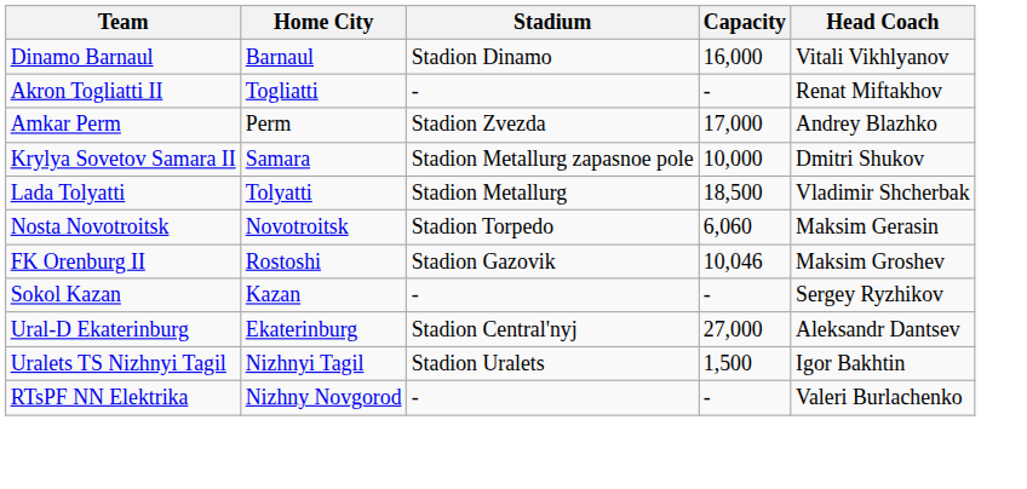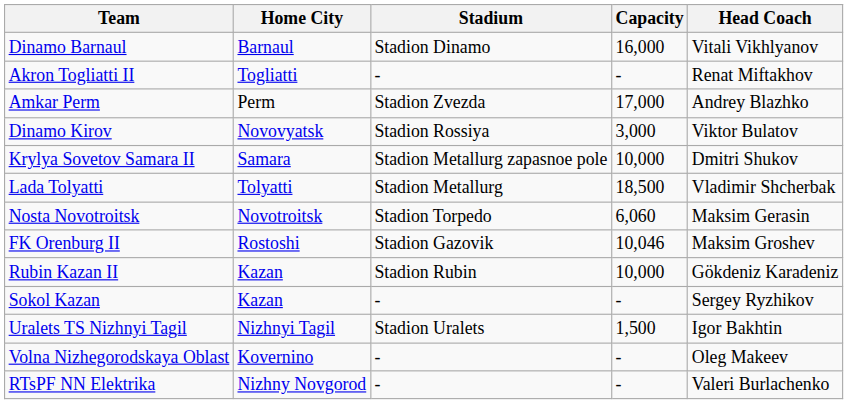 <table class="wikitable sortable">
 <tr>
 <th>Team</th>
 <th>Home City</th>
 <th>Stadium</th>
 <th>Capacity</th>
 <th>Head Coach</th>
 </tr>
 <tr>
 <td><a href='#'>Dinamo Barnaul</a></td>
 <td><a href='#'>Barnaul</a></td>
 <td>Stadion Dinamo</td>
 <td>16,000</td>
 <td> Vitali Vikhlyanov</td>
 </tr>
 <tr>
 <td><a href='#'>Akron Togliatti II</a></td>
 <td><a href='#'>Togliatti</a></td>
 <td>-</td>
 <td>-</td>
 <td> Renat Miftakhov</td>
 </tr>
 <tr>
 <td><a href='#'>Amkar Perm</a></td>
 <td>Perm</td>
 <td>Stadion Zvezda</td>
 <td>17,000</td>
 <td> Andrey Blazhko</td>
 </tr>
 <tr>
+<td><a href='#'>Dinamo Kirov</a></td>
+<td><a href='#'>Novovyatsk</a></td>
+<td>Stadion Rossiya</td>
+<td>3,000</td>
+<td> Viktor Bulatov</td>
+</tr>
+<tr>
 <td><a href='#'>Krylya Sovetov Samara II</a></td>
 <td><a href='#'>Samara</a></td>
 <td>Stadion Metallurg zapasnoe pole</td>
 <td>10,000</td>
 <td> Dmitri Shukov</td>
 </tr>
 <tr>
 <td><a href='#'>Lada Tolyatti</a></td>
 <td><a href='#'>Tolyatti</a></td>
 <td>Stadion Metallurg</td>
 <td>18,500</td>
 <td> Vladimir Shcherbak</td>
 </tr>
 <tr>
 <td><a href='#'>Nosta Novotroitsk</a></td>
 <td><a href='#'>Novotroitsk</a></td>
 <td>Stadion Torpedo</td>
 <td>6,060</td>
 <td> Maksim Gerasin</td>
 </tr>
 <tr>
 <td><a href='#'>FK Orenburg II</a></td>
 <td><a href='#'>Rostoshi</a></td>
 <td>Stadion Gazovik</td>
 <td>10,046</td>
 <td> Maksim Groshev</td>
 </tr>
 <tr>
+<td><a href='#'>Rubin Kazan II</a></td>
+<td><a href='#'>Kazan</a></td>
+<td>Stadion Rubin</td>
+<td>10,000</td>
+<td> Gökdeniz Karadeniz</td>
+</tr>
+<tr>
 <td><a href='#'>Sokol Kazan</a></td>
 <td><a href='#'>Kazan</a></td>
 <td>-</td>
 <td>-</td>
 <td> Sergey Ryzhikov</td>
-</tr>
-<tr>
-<td><a href='#'>Ural-D Ekaterinburg</a></td>
-<td><a href='#'>Ekaterinburg</a></td>
-<td>Stadion Central'nyj</td>
-<td>27,000</td>
-<td> Aleksandr Dantsev</td>
 </tr>
 <tr>
 <td><a href='#'>Uralets TS Nizhnyi Tagil</a></td>
 <td><a href='#'>Nizhnyi Tagil</a></td>
 <td>Stadion Uralets</td>
 <td>1,500</td>
 <td> Igor Bakhtin</td>
 </tr>
 <tr>
+<td><a href='#'>Volna Nizhegorodskaya Oblast</a></td>
+<td><a href='#'>Kovernino</a></td>
+<td>-</td>
+<td>-</td>
+<td> Oleg Makeev</td>
+</tr>
+<tr>
 <td><a href='#'>RTsPF NN Elektrika</a></td>
 <td><a href='#'>Nizhny Novgorod</a></td>
 <td>-</td>
 <td>-</td>
 <td> Valeri Burlachenko</td>
 </tr>
 </table>
